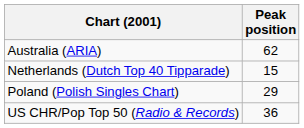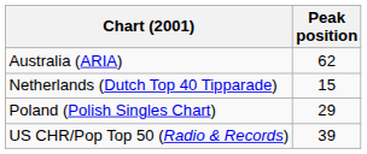 <table class="wikitable sortable">
 <tr>
 <th>Chart (2001)</th>
 <th>Peak<br>position</th>
 </tr>
 <tr>
 <td>Australia (<a href='#'>ARIA</a>)</td>
 <td align="center">62</td>
 </tr>
 <tr>
 <td>Netherlands (<a href='#'>Dutch Top 40 Tipparade</a>)</td>
 <td align="center">15</td>
 </tr>
 <tr>
 <td>Poland (<a href='#'>Polish Singles Chart</a>)</td>
 <td align="center">29</td>
 </tr>
 <tr>
 <td>US CHR/Pop Top 50 (<em><a href='#'>Radio & Records</a></em>)</td>
-<td align="center">36</td>
+<td align="center">39</td>
 </tr>
 </table>
